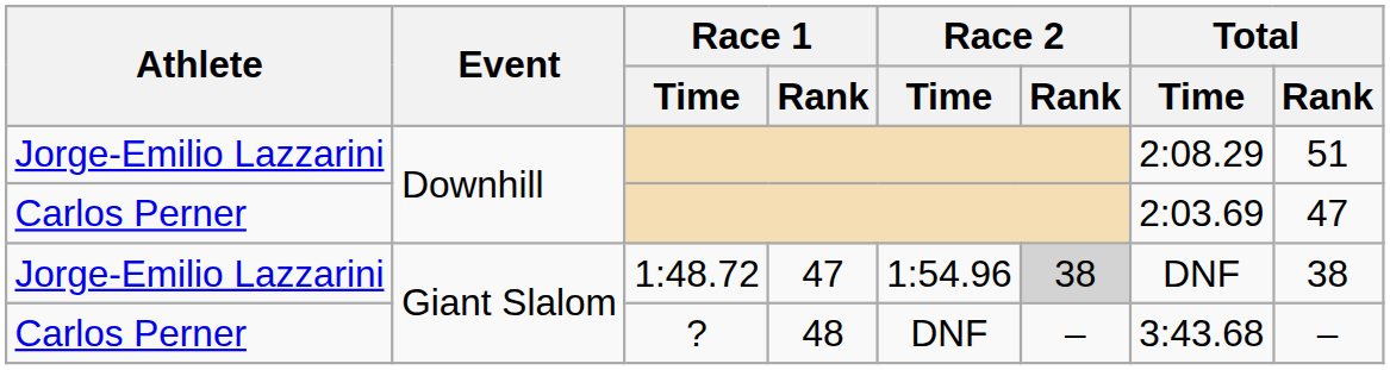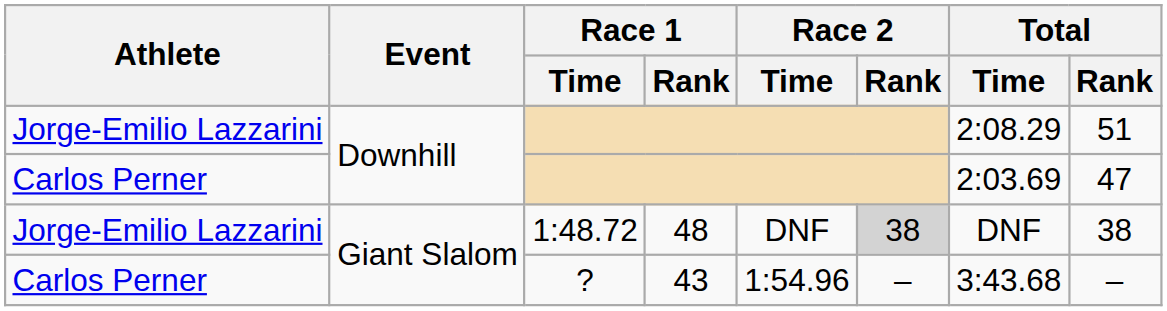 <table class="wikitable" style="font-size:90%">
 <tr>
 <th rowspan="2">Athlete</th>
 <th rowspan="2">Event</th>
 <th colspan="2">Race 1</th>
 <th colspan="2">Race 2</th>
 <th colspan="2">Total</th>
 </tr>
 <tr>
 <th>Time</th>
 <th>Rank</th>
 <th>Time</th>
 <th>Rank</th>
 <th>Time</th>
 <th>Rank</th>
 </tr>
 <tr>
 <td><a href='#'>Jorge-Emilio Lazzarini</a></td>
 <td rowspan="2">Downhill</td>
 <td colspan="4" bgcolor="wheat"></td>
 <td align="center">2:08.29</td>
 <td align="center">51</td>
 </tr>
 <tr>
 <td><a href='#'>Carlos Perner</a></td>
 <td colspan="4" bgcolor="wheat"></td>
 <td align="center">2:03.69</td>
 <td align="center">47</td>
 </tr>
 <tr>
 <td><a href='#'>Jorge-Emilio Lazzarini</a></td>
 <td rowspan="2">Giant Slalom</td>
 <td align="center">1:48.72</td>
-<td align="center">47</td>
-<td align="center">1:54.96</td>
+<td align="center">48</td>
+<td align="center">DNF</td>
 <td align="center" style="background: lightgrey;">38</td>
 <td align="center">DNF</td>
 <td align="center">38</td>
 </tr>
 <tr>
 <td><a href='#'>Carlos Perner</a></td>
 <td align="center">?</td>
-<td align="center">48</td>
-<td align="center">DNF</td>
+<td align="center">43</td>
+<td align="center">1:54.96</td>
 <td align="center">–</td>
 <td align="center">3:43.68</td>
 <td align="center">–</td>
 </tr>
 </table>
